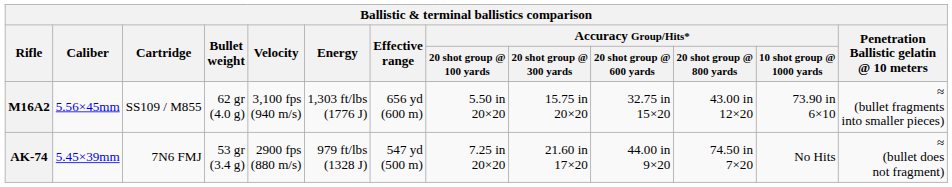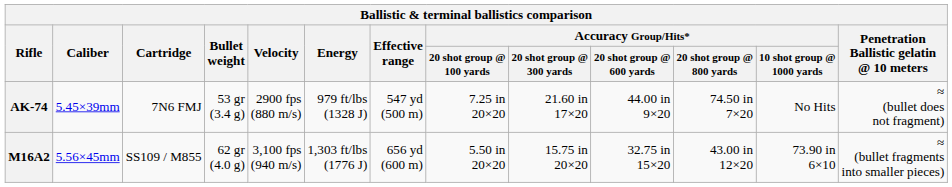 <table class="wikitable" style="margin: 1em auto; text-align:right;">
 <tr valign="top">
 <th colspan=13><strong>Ballistic & terminal ballistics comparison</strong></th>
 </tr>
 <tr>
 <th rowspan=2>Rifle</th>
 <th rowspan=2>Caliber</th>
 <th rowspan=2>Cartridge</th>
 <th rowspan=2>Bullet<br>weight</th>
 <th rowspan=2>Velocity</th>
 <th rowspan=2>Energy</th>
 <th rowspan=2>Effective<br>range</th>
 <th colspan=5>Accuracy <small>Group/Hits*</small></th>
 <th rowspan=2>Penetration<br>Ballistic gelatin<br>@ 10 meters</th>
 </tr>
 <tr>
 <th><small>20 shot group @<br>100 yards</small></th>
 <th><small>20 shot group @<br>300 yards</small></th>
 <th><small>20 shot group @<br>600 yards</small></th>
 <th><small>20 shot group @<br>800 yards</small></th>
 <th><small>10 shot group @<br>1000 yards</small></th>
 </tr>
 <tr>
+<th>AK-74</th>
+<td><a href='#'>5.45×39mm</a></td>
+<td>7N6 FMJ</td>
+<td>53 gr<br>(3.4 g)</td>
+<td>2900 fps<br>(880 m/s)<br></td>
+<td>979 ft/lbs<br>(1328 J)</td>
+<td>547 yd<br>(500 m)<br></td>
+<td>7.25 in<br>20×20<br></td>
+<td>21.60 in<br>17×20<br></td>
+<td>44.00 in<br>9×20<br></td>
+<td>74.50 in<br>7×20<br></td>
+<td>No Hits<br></td>
+<td>≈<br>(bullet does<br>not fragment)<br></td>
+</tr>
+<tr>
 <th>M16A2</th>
 <td><a href='#'>5.56×45mm</a></td>
 <td>SS109 / M855</td>
 <td>62 gr<br>(4.0 g)</td>
 <td>3,100 fps<br>(940 m/s)</td>
 <td>1,303 ft/lbs<br>(1776 J)</td>
 <td>656 yd<br>(600 m)<br></td>
 <td>5.50 in<br>20×20<br></td>
 <td>15.75 in<br>20×20<br></td>
 <td>32.75 in<br>15×20<br></td>
 <td>43.00 in<br>12×20<br></td>
 <td>73.90 in<br>6×10<br></td>
 <td>≈<br>(bullet fragments<br>into smaller pieces)<br></td>
 </tr>
-<tr>
-<th>AK-74</th>
-<td><a href='#'>5.45×39mm</a></td>
-<td>7N6 FMJ</td>
-<td>53 gr<br>(3.4 g)</td>
-<td>2900 fps<br>(880 m/s)<br></td>
-<td>979 ft/lbs<br>(1328 J)</td>
-<td>547 yd<br>(500 m)<br></td>
-<td>7.25 in<br>20×20<br></td>
-<td>21.60 in<br>17×20<br></td>
-<td>44.00 in<br>9×20<br></td>
-<td>74.50 in<br>7×20<br></td>
-<td>No Hits<br></td>
-<td>≈<br>(bullet does<br>not fragment)<br></td>
-</tr>
 </table>
